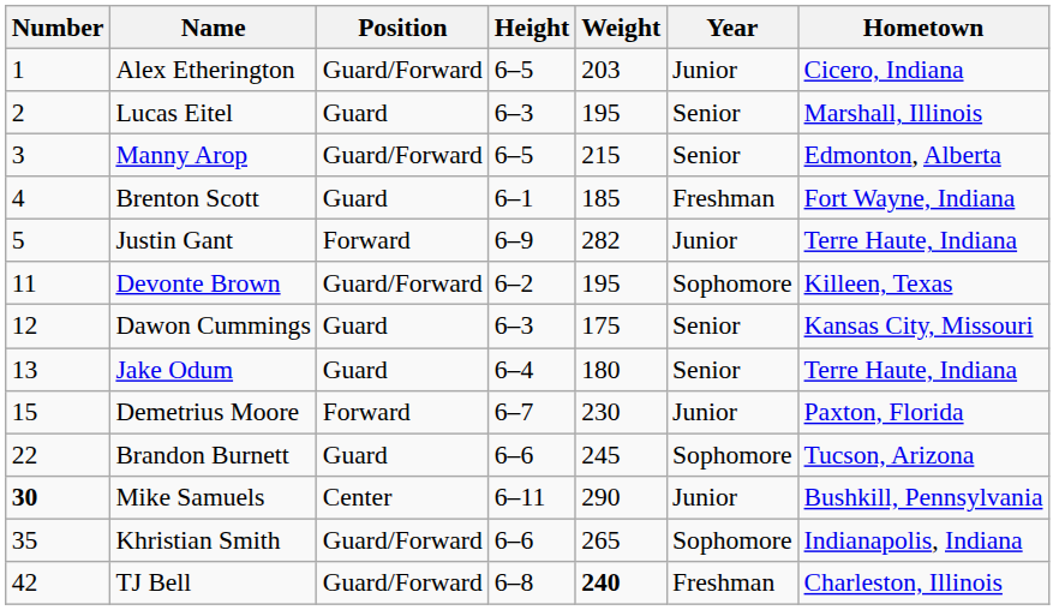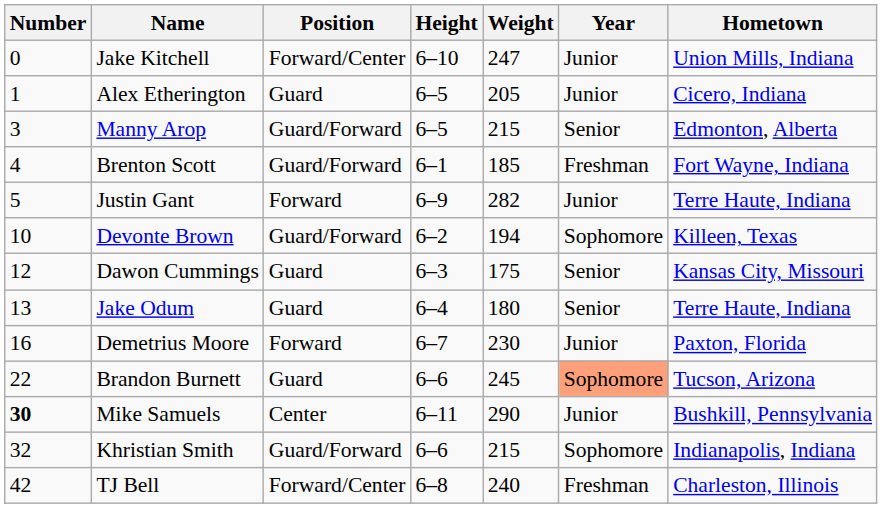 <table class="wikitable sortable" style="font-size: 95%;">
 <tr>
 <th>Number</th>
 <th>Name</th>
 <th>Position</th>
 <th>Height</th>
 <th>Weight</th>
 <th>Year</th>
 <th>Hometown</th>
 </tr>
 <tr>
+<td>0</td>
+<td>Jake Kitchell</td>
+<td>Forward/Center</td>
+<td>6–10</td>
+<td>247</td>
+<td>Junior</td>
+<td><a href='#'>Union Mills, Indiana</a></td>
+</tr>
+<tr>
 <td>1</td>
 <td>Alex Etherington</td>
-<td>Guard/Forward</td>
+<td>Guard</td>
 <td>6–5</td>
-<td>203</td>
+<td>205</td>
 <td>Junior</td>
 <td><a href='#'>Cicero, Indiana</a></td>
-</tr>
-<tr>
-<td>2</td>
-<td>Lucas Eitel</td>
-<td>Guard</td>
-<td>6–3</td>
-<td>195</td>
-<td>Senior</td>
-<td><a href='#'>Marshall, Illinois</a></td>
 </tr>
 <tr>
 <td>3</td>
 <td><a href='#'>Manny Arop</a></td>
 <td>Guard/Forward</td>
 <td>6–5</td>
 <td>215</td>
 <td>Senior</td>
 <td><a href='#'>Edmonton</a>, <a href='#'>Alberta</a></td>
 </tr>
 <tr>
 <td>4</td>
 <td>Brenton Scott</td>
-<td>Guard</td>
+<td>Guard/Forward</td>
 <td>6–1</td>
 <td>185</td>
 <td>Freshman</td>
 <td><a href='#'>Fort Wayne, Indiana</a></td>
 </tr>
 <tr>
 <td>5</td>
 <td>Justin Gant</td>
 <td>Forward</td>
 <td>6–9</td>
 <td>282</td>
 <td>Junior</td>
 <td><a href='#'>Terre Haute, Indiana</a></td>
 </tr>
 <tr>
-<td>11</td>
+<td>10</td>
 <td><a href='#'>Devonte Brown</a></td>
 <td>Guard/Forward</td>
 <td>6–2</td>
-<td>195</td>
+<td>194</td>
 <td>Sophomore</td>
 <td><a href='#'>Killeen, Texas</a></td>
 </tr>
 <tr>
 <td>12</td>
 <td>Dawon Cummings</td>
 <td>Guard</td>
 <td>6–3</td>
 <td>175</td>
 <td>Senior</td>
 <td><a href='#'>Kansas City, Missouri</a></td>
 </tr>
 <tr>
 <td>13</td>
 <td><a href='#'>Jake Odum</a></td>
 <td>Guard</td>
 <td>6–4</td>
 <td>180</td>
 <td>Senior</td>
 <td><a href='#'>Terre Haute, Indiana</a></td>
 </tr>
 <tr>
-<td>15</td>
+<td>16</td>
 <td>Demetrius Moore</td>
 <td>Forward</td>
 <td>6–7</td>
 <td>230</td>
 <td>Junior</td>
 <td><a href='#'>Paxton, Florida</a></td>
 </tr>
 <tr>
 <td>22</td>
 <td>Brandon Burnett</td>
 <td>Guard</td>
 <td>6–6</td>
 <td>245</td>
-<td>Sophomore</td>
+<td style="background: lightsalmon;">Sophomore</td>
 <td><a href='#'>Tucson, Arizona</a></td>
 </tr>
 <tr>
 <td><strong>30</strong></td>
 <td>Mike Samuels</td>
 <td>Center</td>
 <td>6–11</td>
 <td>290</td>
 <td>Junior</td>
 <td><a href='#'>Bushkill, Pennsylvania</a></td>
 </tr>
 <tr>
-<td>35</td>
+<td>32</td>
 <td>Khristian Smith</td>
 <td>Guard/Forward</td>
 <td>6–6</td>
-<td>265</td>
+<td>215</td>
 <td>Sophomore</td>
 <td><a href='#'>Indianapolis</a>, <a href='#'>Indiana</a></td>
 </tr>
 <tr>
 <td>42</td>
 <td>TJ Bell</td>
-<td>Guard/Forward</td>
+<td>Forward/Center</td>
 <td>6–8</td>
-<td><strong>240</strong></td>
+<td>240</td>
 <td>Freshman</td>
 <td><a href='#'>Charleston, Illinois</a></td>
 </tr>
 </table>
